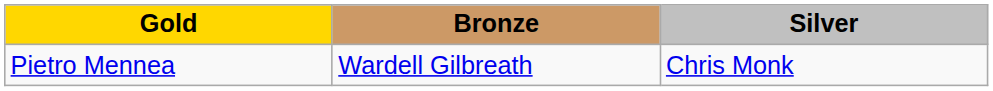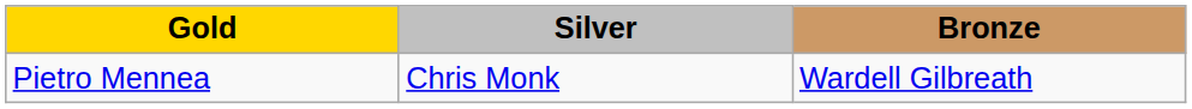 <table class="wikitable" style="text-align:left">
 <tr align="center">
 <td width=200 bgcolor=gold><strong>Gold</strong></td>
+<td width=200 bgcolor=silver><strong>Silver</strong></td>
 <td width=200 bgcolor=CC9966><strong>Bronze</strong></td>
-<td width=200 bgcolor=silver><strong>Silver</strong></td>
 </tr>
 <tr>
 <td><a href='#'>Pietro Mennea</a><br><em></em></td>
+<td><a href='#'>Chris Monk</a><br><em></em></td>
 <td><a href='#'>Wardell Gilbreath</a><br><em></em></td>
-<td><a href='#'>Chris Monk</a><br><em></em></td>
 </tr>
 </table>
